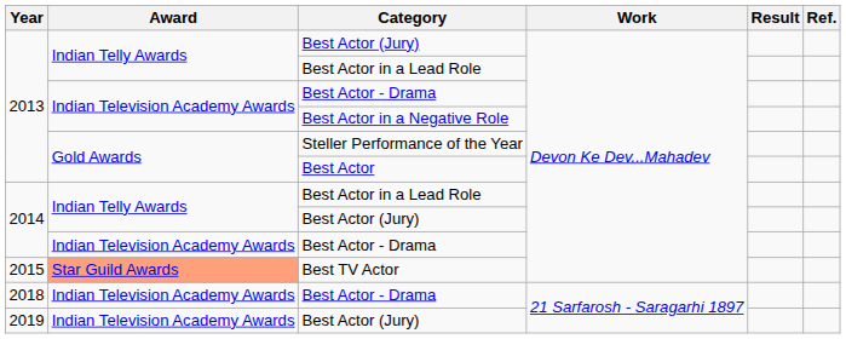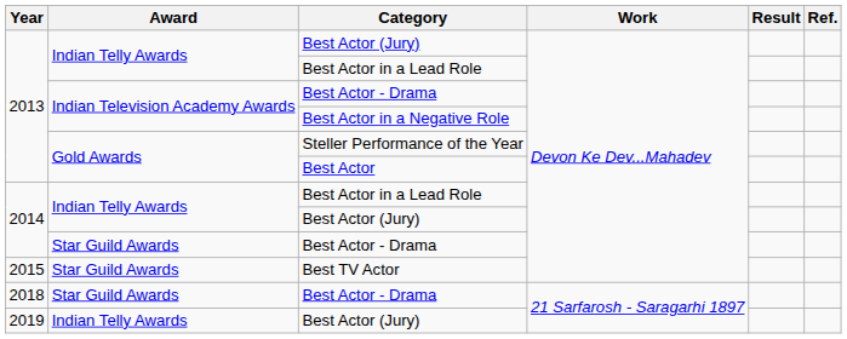 <table class="wikitable sortable">
 <tr>
 <th>Year</th>
 <th>Award</th>
 <th>Category</th>
 <th>Work</th>
 <th>Result</th>
 <th>Ref.</th>
 </tr>
 <tr>
 <td rowspan="6">2013</td>
 <td rowspan="2"><a href='#'>Indian Telly Awards</a></td>
 <td><a href='#'>Best Actor (Jury)</a></td>
 <td rowspan="10"><em><a href='#'>Devon Ke Dev...Mahadev</a></em></td>
 <td></td>
 <td></td>
 </tr>
 <tr>
 <td>Best Actor in a Lead Role</td>
 <td></td>
 <td></td>
 </tr>
 <tr>
 <td rowspan="2"><a href='#'>Indian Television Academy Awards</a></td>
 <td><a href='#'>Best Actor - Drama</a></td>
 <td></td>
 <td></td>
 </tr>
 <tr>
 <td><a href='#'>Best Actor in a Negative Role</a></td>
 <td></td>
 <td></td>
 </tr>
 <tr>
 <td rowspan="2"><a href='#'>Gold Awards</a></td>
 <td>Steller Performance of the Year</td>
 <td></td>
 <td></td>
 </tr>
 <tr>
 <td><a href='#'>Best Actor</a></td>
 <td></td>
 <td></td>
 </tr>
 <tr>
 <td rowspan="3">2014</td>
 <td rowspan="2"><a href='#'>Indian Telly Awards</a></td>
 <td>Best Actor in a Lead Role</td>
 <td></td>
 <td></td>
 </tr>
 <tr>
 <td>Best Actor (Jury)</td>
 <td></td>
 <td></td>
 </tr>
 <tr>
-<td><a href='#'>Indian Television Academy Awards</a></td>
+<td><a href='#'>Star Guild Awards</a></td>
 <td>Best Actor - Drama</td>
 <td></td>
 <td></td>
 </tr>
 <tr>
 <td>2015</td>
-<td style="background: lightsalmon;"><a href='#'>Star Guild Awards</a></td>
+<td><a href='#'>Star Guild Awards</a></td>
 <td>Best TV Actor</td>
 <td></td>
 <td></td>
 </tr>
 <tr>
 <td>2018</td>
-<td><a href='#'>Indian Television Academy Awards</a></td>
+<td><a href='#'>Star Guild Awards</a></td>
 <td><a href='#'>Best Actor - Drama</a></td>
 <td rowspan="2"><em><a href='#'>21 Sarfarosh - Saragarhi 1897</a></em></td>
 <td></td>
 <td></td>
 </tr>
 <tr>
 <td>2019</td>
-<td><a href='#'>Indian Television Academy Awards</a></td>
+<td><a href='#'>Indian Telly Awards</a></td>
 <td>Best Actor (Jury)</td>
 <td></td>
 <td></td>
 </tr>
 </table>
